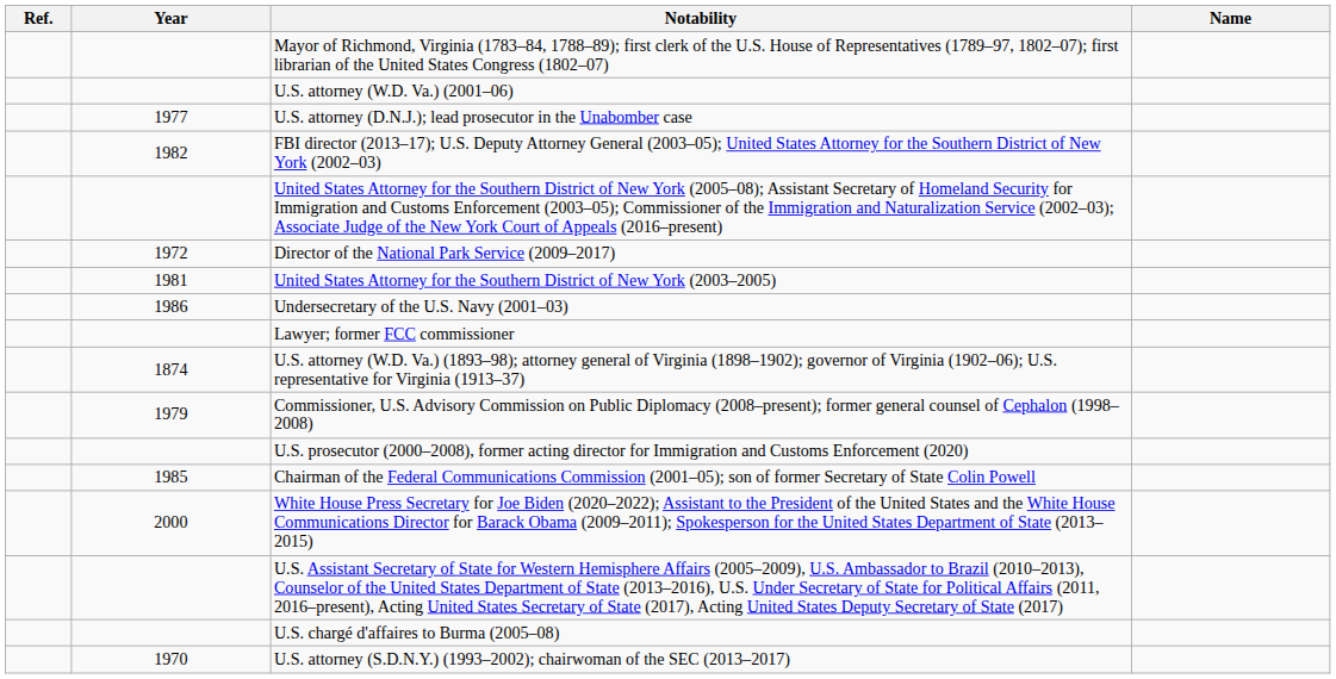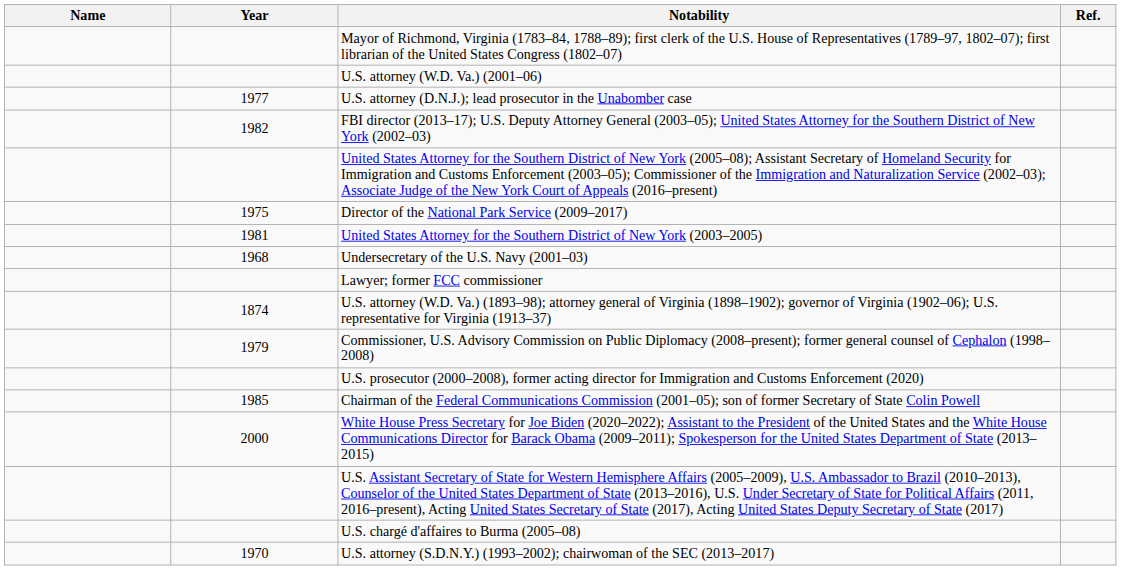 <table class="wikitable sortable" style="width:100%">
 <tr>
-<th width="5%" class="unsortable">Ref.</th>
+<th width="15%">Name</th>
 <th width="15%">Year</th>
 <th width="65%" class="unsortable">Notability</th>
-<th width="15%">Name</th>
+<th width="5%" class="unsortable">Ref.</th>
 </tr>
 <tr>
-<td align="center"></td>
+<td></td>
 <td align="center"></td>
 <td>Mayor of Richmond, Virginia (1783–84, 1788–89); first clerk of the U.S. House of Representatives (1789–97, 1802–07); first librarian of the United States Congress (1802–07)</td>
-<td></td>
+<td align="center"></td>
 </tr>
 <tr>
-<td align="center"></td>
+<td></td>
 <td align="center"></td>
 <td>U.S. attorney (W.D. Va.) (2001–06)</td>
-<td></td>
+<td align="center"></td>
 </tr>
 <tr>
-<td align="center"></td>
+<td></td>
 <td align="center">1977</td>
 <td>U.S. attorney (D.N.J.); lead prosecutor in the <a href='#'>Unabomber</a> case</td>
-<td></td>
+<td align="center"></td>
 </tr>
 <tr>
-<td align="center"></td>
+<td></td>
 <td align="center">1982</td>
 <td>FBI director (2013–17); U.S. Deputy Attorney General (2003–05); <a href='#'>United States Attorney for the Southern District of New York</a> (2002–03)</td>
-<td></td>
+<td align="center"></td>
 </tr>
 <tr>
-<td align="center"></td>
+<td></td>
 <td align="center"></td>
 <td><a href='#'>United States Attorney for the Southern District of New York</a> (2005–08); Assistant Secretary of <a href='#'>Homeland Security</a> for Immigration and Customs Enforcement (2003–05); Commissioner of the <a href='#'>Immigration and Naturalization Service</a> (2002–03); <a href='#'>Associate Judge of the New York Court of Appeals</a> (2016–present)</td>
-<td></td>
+<td align="center"></td>
 </tr>
 <tr>
+<td></td>
+<td align="center">1975</td>
+<td>Director of the <a href='#'>National Park Service</a> (2009–2017)</td>
 <td align="center"></td>
-<td align="center">1972</td>
-<td>Director of the <a href='#'>National Park Service</a> (2009–2017)</td>
-<td></td>
 </tr>
 <tr>
-<td align="center"></td>
+<td></td>
 <td align="center">1981</td>
 <td><a href='#'>United States Attorney for the Southern District of New York</a> (2003–2005)</td>
-<td></td>
+<td align="center"></td>
 </tr>
 <tr>
+<td></td>
+<td align="center">1968</td>
+<td>Undersecretary of the U.S. Navy (2001–03)</td>
 <td align="center"></td>
-<td align="center">1986</td>
-<td>Undersecretary of the U.S. Navy (2001–03)</td>
-<td></td>
 </tr>
 <tr>
-<td align="center"></td>
+<td></td>
 <td align="center"></td>
 <td>Lawyer; former <a href='#'>FCC</a> commissioner</td>
-<td></td>
+<td align="center"></td>
 </tr>
 <tr>
-<td align="center"></td>
+<td></td>
 <td align="center">1874</td>
 <td>U.S. attorney (W.D. Va.) (1893–98); attorney general of Virginia (1898–1902); governor of Virginia (1902–06); U.S. representative for Virginia (1913–37)</td>
-<td></td>
+<td align="center"></td>
 </tr>
 <tr>
-<td align="center"></td>
+<td></td>
 <td align="center">1979</td>
 <td>Commissioner, U.S. Advisory Commission on Public Diplomacy (2008–present); former general counsel of <a href='#'>Cephalon</a> (1998–2008)</td>
-<td></td>
+<td align="center"></td>
 </tr>
 <tr>
-<td align="center"></td>
+<td></td>
 <td align="center"></td>
 <td>U.S. prosecutor (2000–2008), former acting director for Immigration and Customs Enforcement (2020)</td>
-<td></td>
+<td align="center"></td>
 </tr>
 <tr>
-<td align="center"></td>
+<td></td>
 <td align="center">1985</td>
 <td>Chairman of the <a href='#'>Federal Communications Commission</a> (2001–05); son of former Secretary of State <a href='#'>Colin Powell</a></td>
-<td></td>
+<td align="center"></td>
 </tr>
 <tr>
-<td align="center"></td>
+<td></td>
 <td align="center">2000</td>
 <td><a href='#'>White House Press Secretary</a> for <a href='#'>Joe Biden</a> (2020–2022); <a href='#'>Assistant to the President</a> of the United States and the <a href='#'>White House Communications Director</a> for <a href='#'>Barack Obama</a> (2009–2011); <a href='#'>Spokesperson for the United States Department of State</a> (2013–2015)</td>
-<td></td>
+<td align="center"></td>
 </tr>
 <tr>
-<td align="center"></td>
+<td></td>
 <td align="center"></td>
 <td>U.S. <a href='#'>Assistant Secretary of State for Western Hemisphere Affairs</a> (2005–2009), <a href='#'>U.S. Ambassador to Brazil</a> (2010–2013), <a href='#'>Counselor of the United States Department of State</a> (2013–2016), U.S. <a href='#'>Under Secretary of State for Political Affairs</a> (2011, 2016–present), Acting <a href='#'>United States Secretary of State</a> (2017), Acting <a href='#'>United States Deputy Secretary of State</a> (2017)</td>
-<td></td>
+<td align="center"></td>
 </tr>
 <tr>
-<td align="center"></td>
+<td></td>
 <td align="center"></td>
 <td>U.S. chargé d'affaires to Burma (2005–08)</td>
-<td></td>
+<td align="center"></td>
 </tr>
 <tr>
-<td align="center"></td>
+<td></td>
 <td align="center">1970</td>
 <td>U.S. attorney (S.D.N.Y.) (1993–2002); chairwoman of the SEC (2013–2017)</td>
-<td></td>
+<td align="center"></td>
 </tr>
 </table>
